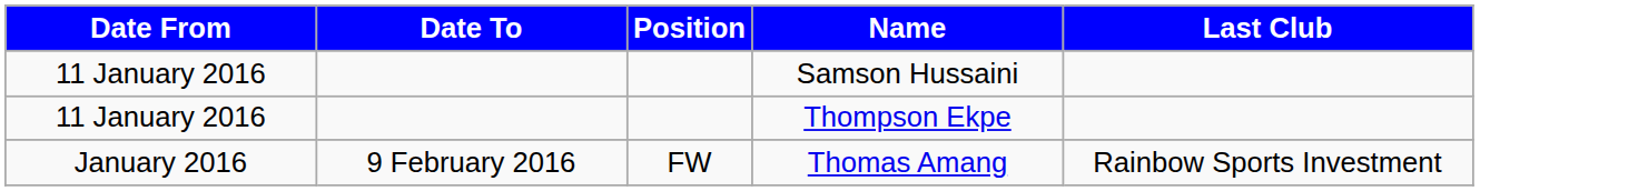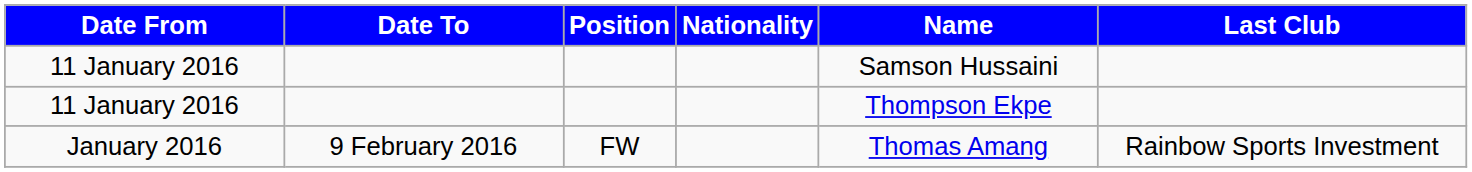 <table class="wikitable"  style="text-align:center; font-size:90%; ">
 <tr>
 <th style="background:#00f; color:white; width:150px;">Date From</th>
 <th style="background:#00f; color:white; width:150px;">Date To</th>
 <th style="background:#00f; color:white; width:50px;">Position</th>
+<th style="background:#00f; color:white; width:50px;">Nationality</th>
 <th style="background:#00f; color:white; width:150px;">Name</th>
 <th style="background:#00f; color:white; width:200px;">Last Club</th>
 </tr>
 <tr>
 <td>11 January 2016</td>
+<td></td>
 <td></td>
 <td></td>
 <td>Samson Hussaini</td>
 <td></td>
 </tr>
 <tr>
 <td>11 January 2016</td>
 <td></td>
 <td></td>
+<td></td>
 <td><a href='#'>Thompson Ekpe</a></td>
 <td></td>
 </tr>
 <tr>
 <td>January 2016</td>
 <td>9 February 2016</td>
 <td>FW</td>
+<td></td>
 <td><a href='#'>Thomas Amang</a></td>
 <td>Rainbow Sports Investment</td>
 </tr>
 </table>
